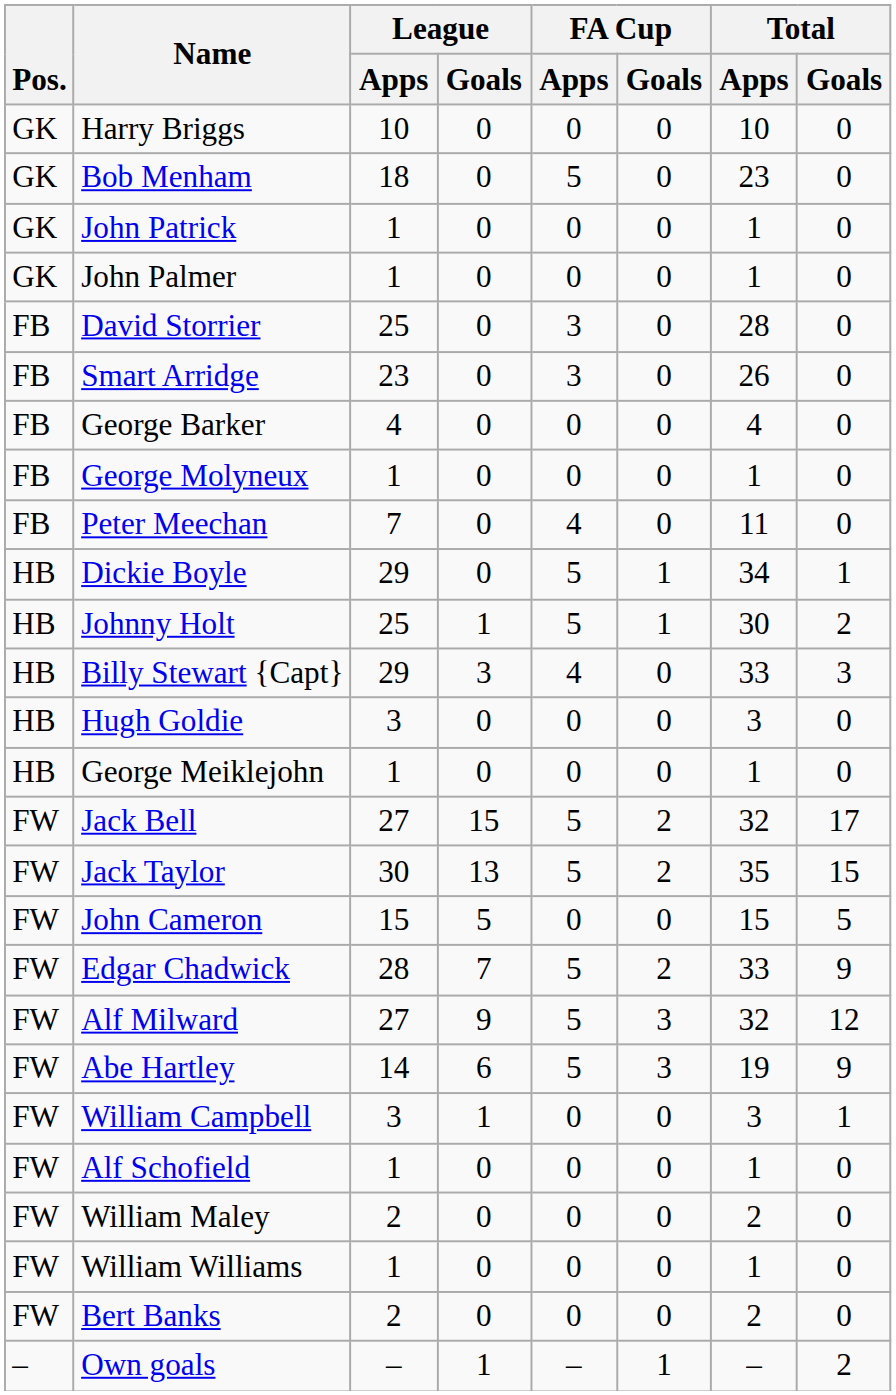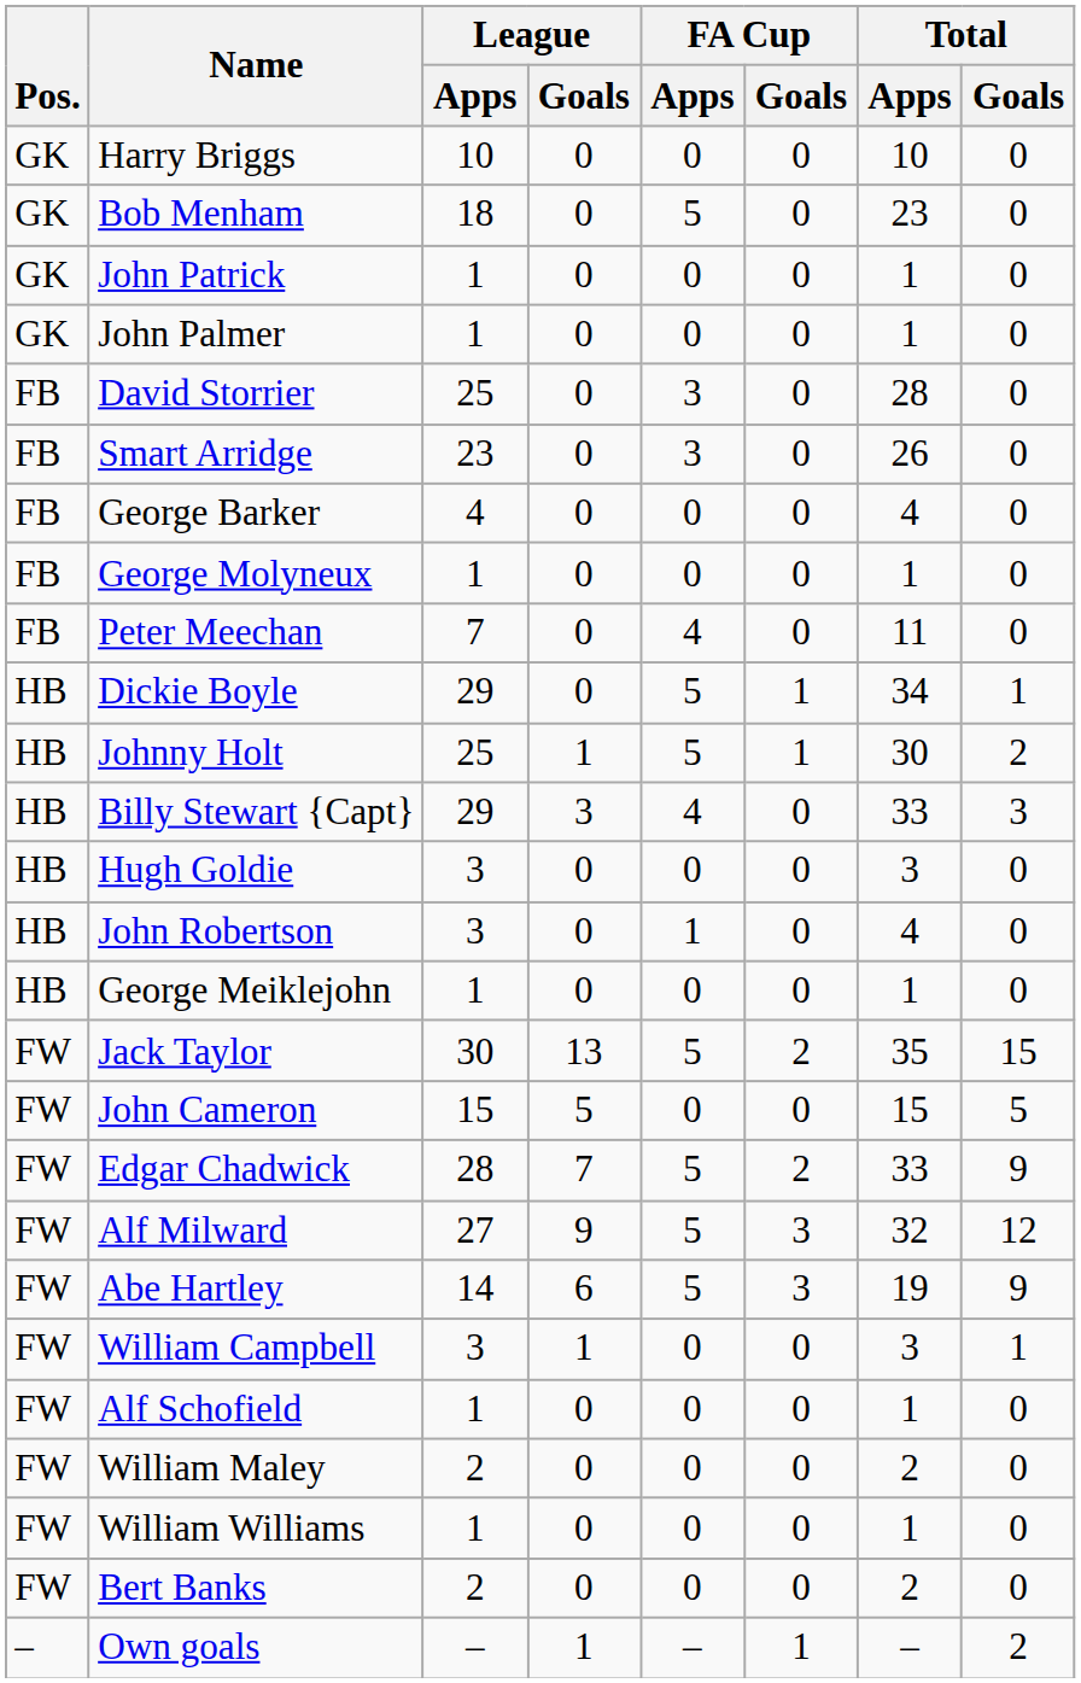 <table class="wikitable" style="text-align:center">
 <tr>
 <th rowspan="2" style="vertical-align:bottom;">Pos.</th>
 <th rowspan="2">Name</th>
 <th colspan="2" style="width:85px;">League</th>
 <th colspan="2" style="width:85px;">FA Cup</th>
 <th colspan="2" style="width:85px;">Total</th>
 </tr>
 <tr>
 <th>Apps</th>
 <th>Goals</th>
 <th>Apps</th>
 <th>Goals</th>
 <th>Apps</th>
 <th>Goals</th>
 </tr>
 <tr>
 <td align="left">GK</td>
 <td align="left"> Harry Briggs</td>
 <td>10</td>
 <td>0</td>
 <td>0</td>
 <td>0</td>
 <td>10</td>
 <td>0</td>
 </tr>
 <tr>
 <td align="left">GK</td>
 <td align="left"> <a href='#'>Bob Menham</a></td>
 <td>18</td>
 <td>0</td>
 <td>5</td>
 <td>0</td>
 <td>23</td>
 <td>0</td>
 </tr>
 <tr>
 <td align="left">GK</td>
 <td align="left"> <a href='#'>John Patrick</a></td>
 <td>1</td>
 <td>0</td>
 <td>0</td>
 <td>0</td>
 <td>1</td>
 <td>0</td>
 </tr>
 <tr>
 <td align="left">GK</td>
 <td align="left"> John Palmer</td>
 <td>1</td>
 <td>0</td>
 <td>0</td>
 <td>0</td>
 <td>1</td>
 <td>0</td>
 </tr>
 <tr>
 <td align="left">FB</td>
 <td align="left"> <a href='#'>David Storrier</a></td>
 <td>25</td>
 <td>0</td>
 <td>3</td>
 <td>0</td>
 <td>28</td>
 <td>0</td>
 </tr>
 <tr>
 <td align="left">FB</td>
 <td align="left"> <a href='#'>Smart Arridge</a></td>
 <td>23</td>
 <td>0</td>
 <td>3</td>
 <td>0</td>
 <td>26</td>
 <td>0</td>
 </tr>
 <tr>
 <td align="left">FB</td>
 <td align="left"> George Barker</td>
 <td>4</td>
 <td>0</td>
 <td>0</td>
 <td>0</td>
 <td>4</td>
 <td>0</td>
 </tr>
 <tr>
 <td align="left">FB</td>
 <td align="left"> <a href='#'>George Molyneux</a></td>
 <td>1</td>
 <td>0</td>
 <td>0</td>
 <td>0</td>
 <td>1</td>
 <td>0</td>
 </tr>
 <tr>
 <td align="left">FB</td>
 <td align="left"> <a href='#'>Peter Meechan</a></td>
 <td>7</td>
 <td>0</td>
 <td>4</td>
 <td>0</td>
 <td>11</td>
 <td>0</td>
 </tr>
 <tr>
 <td align="left">HB</td>
 <td align="left"> <a href='#'>Dickie Boyle</a></td>
 <td>29</td>
 <td>0</td>
 <td>5</td>
 <td>1</td>
 <td>34</td>
 <td>1</td>
 </tr>
 <tr>
 <td align="left">HB</td>
 <td align="left"> <a href='#'>Johnny Holt</a></td>
 <td>25</td>
 <td>1</td>
 <td>5</td>
 <td>1</td>
 <td>30</td>
 <td>2</td>
 </tr>
 <tr>
 <td align="left">HB</td>
 <td align="left"> <a href='#'>Billy Stewart</a> {Capt}</td>
 <td>29</td>
 <td>3</td>
 <td>4</td>
 <td>0</td>
 <td>33</td>
 <td>3</td>
 </tr>
 <tr>
 <td align="left">HB</td>
 <td align="left"> <a href='#'>Hugh Goldie</a></td>
 <td>3</td>
 <td>0</td>
 <td>0</td>
 <td>0</td>
 <td>3</td>
 <td>0</td>
 </tr>
 <tr>
 <td align="left">HB</td>
+<td align="left"> <a href='#'>John Robertson</a></td>
+<td>3</td>
+<td>0</td>
+<td>1</td>
+<td>0</td>
+<td>4</td>
+<td>0</td>
+</tr>
+<tr>
+<td align="left">HB</td>
 <td align="left"> George Meiklejohn</td>
 <td>1</td>
 <td>0</td>
 <td>0</td>
 <td>0</td>
 <td>1</td>
 <td>0</td>
-</tr>
-<tr>
-<td align="left">FW</td>
-<td align="left"> <a href='#'>Jack Bell</a></td>
-<td>27</td>
-<td>15</td>
-<td>5</td>
-<td>2</td>
-<td>32</td>
-<td>17</td>
 </tr>
 <tr>
 <td align="left">FW</td>
 <td align="left"> <a href='#'>Jack Taylor</a></td>
 <td>30</td>
 <td>13</td>
 <td>5</td>
 <td>2</td>
 <td>35</td>
 <td>15</td>
 </tr>
 <tr>
 <td align="left">FW</td>
 <td align="left"> <a href='#'>John Cameron</a></td>
 <td>15</td>
 <td>5</td>
 <td>0</td>
 <td>0</td>
 <td>15</td>
 <td>5</td>
 </tr>
 <tr>
 <td align="left">FW</td>
 <td align="left"> <a href='#'>Edgar Chadwick</a></td>
 <td>28</td>
 <td>7</td>
 <td>5</td>
 <td>2</td>
 <td>33</td>
 <td>9</td>
 </tr>
 <tr>
 <td align="left">FW</td>
 <td align="left"> <a href='#'>Alf Milward</a></td>
 <td>27</td>
 <td>9</td>
 <td>5</td>
 <td>3</td>
 <td>32</td>
 <td>12</td>
 </tr>
 <tr>
 <td align="left">FW</td>
 <td align="left"> <a href='#'>Abe Hartley</a></td>
 <td>14</td>
 <td>6</td>
 <td>5</td>
 <td>3</td>
 <td>19</td>
 <td>9</td>
 </tr>
 <tr>
 <td align="left">FW</td>
 <td align="left"> <a href='#'>William Campbell</a></td>
 <td>3</td>
 <td>1</td>
 <td>0</td>
 <td>0</td>
 <td>3</td>
 <td>1</td>
 </tr>
 <tr>
 <td align="left">FW</td>
 <td align="left"> <a href='#'>Alf Schofield</a></td>
 <td>1</td>
 <td>0</td>
 <td>0</td>
 <td>0</td>
 <td>1</td>
 <td>0</td>
 </tr>
 <tr>
 <td align="left">FW</td>
 <td align="left"> William Maley</td>
 <td>2</td>
 <td>0</td>
 <td>0</td>
 <td>0</td>
 <td>2</td>
 <td>0</td>
 </tr>
 <tr>
 <td align="left">FW</td>
 <td align="left"> William Williams</td>
 <td>1</td>
 <td>0</td>
 <td>0</td>
 <td>0</td>
 <td>1</td>
 <td>0</td>
 </tr>
 <tr>
 <td align="left">FW</td>
 <td align="left"> <a href='#'>Bert Banks</a></td>
 <td>2</td>
 <td>0</td>
 <td>0</td>
 <td>0</td>
 <td>2</td>
 <td>0</td>
 </tr>
 <tr>
 <td align="left">–</td>
 <td align="left"><a href='#'>Own goals</a></td>
 <td>–</td>
 <td>1</td>
 <td>–</td>
 <td>1</td>
 <td>–</td>
 <td>2</td>
 </tr>
 </table>
